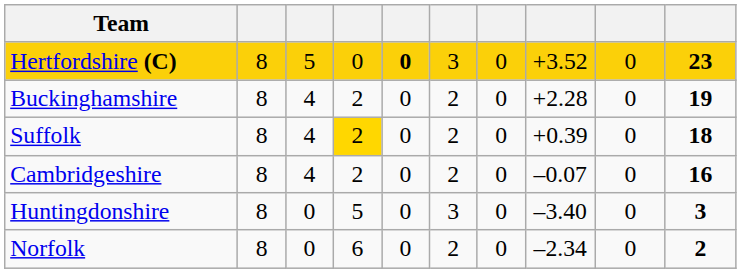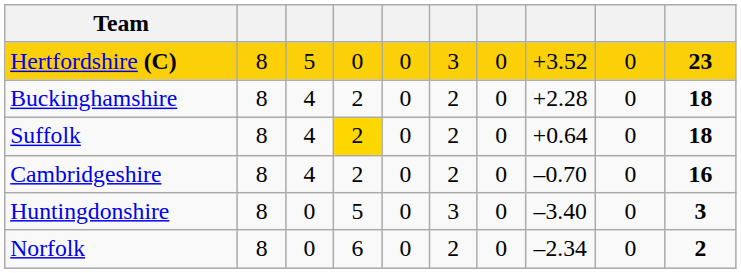 <table class="wikitable" style="text-align:center">
 <tr>
 <th width="150">Team</th>
 <th width="25"></th>
 <th width="25"></th>
 <th width="25"></th>
 <th width="25"></th>
 <th width="25"></th>
 <th width="25"></th>
 <th width="40"></th>
 <th width="40"></th>
 <th width="40"></th>
 </tr>
 <tr style="background:#fbd009">
 <td style="text-align:left"><a href='#'>Hertfordshire</a> <strong>(C)</strong></td>
 <td>8</td>
 <td>5</td>
 <td>0</td>
-<td><strong>0</strong></td>
+<td>0</td>
 <td>3</td>
 <td>0</td>
 <td>+3.52</td>
 <td>0</td>
 <td><strong>23</strong></td>
 </tr>
 <tr>
 <td style="text-align:left"><a href='#'>Buckinghamshire</a></td>
 <td>8</td>
 <td>4</td>
 <td>2</td>
 <td>0</td>
 <td>2</td>
 <td>0</td>
 <td>+2.28</td>
 <td>0</td>
-<td><strong>19</strong></td>
+<td><strong>18</strong></td>
 </tr>
 <tr>
 <td style="text-align:left"><a href='#'>Suffolk</a></td>
 <td>8</td>
 <td>4</td>
 <td style="background: gold;">2</td>
 <td>0</td>
 <td>2</td>
 <td>0</td>
-<td>+0.39</td>
+<td>+0.64</td>
 <td>0</td>
 <td><strong>18</strong></td>
 </tr>
 <tr>
 <td style="text-align:left"><a href='#'>Cambridgeshire</a></td>
 <td>8</td>
 <td>4</td>
 <td>2</td>
 <td>0</td>
 <td>2</td>
 <td>0</td>
-<td>–0.07</td>
+<td>–0.70</td>
 <td>0</td>
 <td><strong>16</strong></td>
 </tr>
 <tr>
 <td style="text-align:left"><a href='#'>Huntingdonshire</a></td>
 <td>8</td>
 <td>0</td>
 <td>5</td>
 <td>0</td>
 <td>3</td>
 <td>0</td>
 <td>–3.40</td>
 <td>0</td>
 <td><strong>3</strong></td>
 </tr>
 <tr>
 <td style="text-align:left"><a href='#'>Norfolk</a></td>
 <td>8</td>
 <td>0</td>
 <td>6</td>
 <td>0</td>
 <td>2</td>
 <td>0</td>
 <td>–2.34</td>
 <td>0</td>
 <td><strong>2</strong></td>
 </tr>
 </table>
